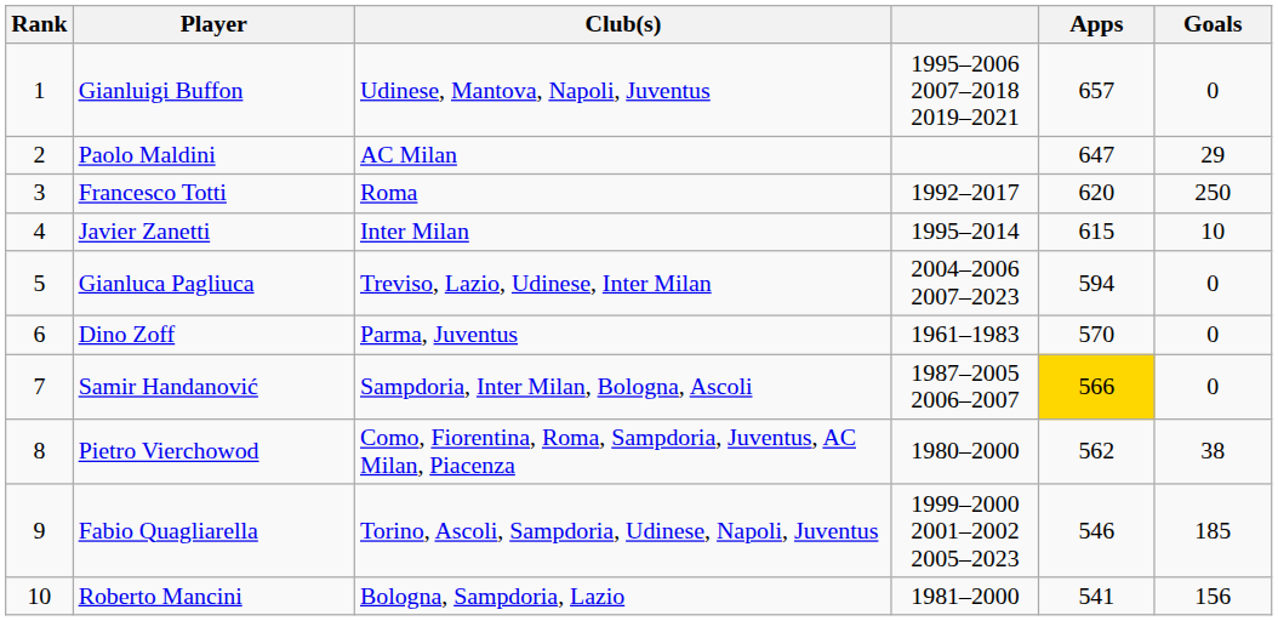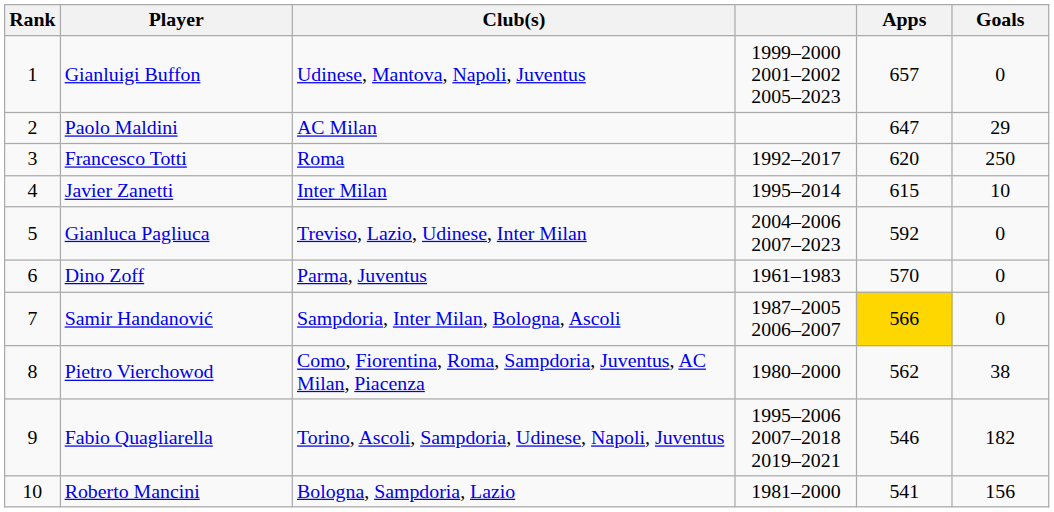 <table class="wikitable sortable" style="text-align: center">
 <tr>
 <th width=10>Rank</th>
 <th width=180>Player</th>
 <th width=350>Club(s)</th>
 <th width=90></th>
 <th width=70>Apps</th>
 <th width=70>Goals</th>
 </tr>
 <tr>
 <td>1</td>
 <td align="left"> <a href='#'>Gianluigi Buffon</a></td>
 <td align="left"><a href='#'>Udinese</a>, <a href='#'>Mantova</a>, <a href='#'>Napoli</a>, <a href='#'>Juventus</a></td>
-<td>1995–2006<br>2007–2018<br>2019–2021</td>
+<td>1999–2000<br>2001–2002<br>2005–2023</td>
 <td>657</td>
 <td>0</td>
 </tr>
 <tr>
 <td>2</td>
 <td align="left"> <a href='#'>Paolo Maldini</a></td>
 <td align="left"><a href='#'>AC Milan</a></td>
 <td></td>
 <td>647</td>
 <td>29</td>
 </tr>
 <tr>
 <td>3</td>
 <td align="left"> <a href='#'>Francesco Totti</a></td>
 <td align="left"><a href='#'>Roma</a></td>
 <td>1992–2017</td>
 <td>620</td>
 <td>250</td>
 </tr>
 <tr>
 <td>4</td>
 <td align="left"> <a href='#'>Javier Zanetti</a></td>
 <td align="left"><a href='#'>Inter Milan</a></td>
 <td>1995–2014</td>
 <td>615</td>
 <td>10</td>
 </tr>
 <tr>
 <td>5</td>
 <td align="left"> <a href='#'>Gianluca Pagliuca</a></td>
 <td align="left"><a href='#'>Treviso</a>, <a href='#'>Lazio</a>, <a href='#'>Udinese</a>, <a href='#'>Inter Milan</a></td>
 <td>2004–2006<br>2007–2023</td>
-<td>594</td>
+<td>592</td>
 <td>0</td>
 </tr>
 <tr>
 <td>6</td>
 <td align="left"> <a href='#'>Dino Zoff</a></td>
 <td align="left"><a href='#'>Parma</a>, <a href='#'>Juventus</a></td>
 <td>1961–1983</td>
 <td>570</td>
 <td>0</td>
 </tr>
 <tr>
 <td>7</td>
 <td align="left"> <a href='#'>Samir Handanović</a></td>
 <td align="left"><a href='#'>Sampdoria</a>, <a href='#'>Inter Milan</a>, <a href='#'>Bologna</a>, <a href='#'>Ascoli</a></td>
 <td>1987–2005<br>2006–2007</td>
 <td style="background: gold;">566</td>
 <td>0</td>
 </tr>
 <tr>
 <td>8</td>
 <td align="left"> <a href='#'>Pietro Vierchowod</a></td>
 <td align="left"><a href='#'>Como</a>, <a href='#'>Fiorentina</a>, <a href='#'>Roma</a>, <a href='#'>Sampdoria</a>, <a href='#'>Juventus</a>, <a href='#'>AC Milan</a>, <a href='#'>Piacenza</a></td>
 <td>1980–2000</td>
 <td>562</td>
 <td>38</td>
 </tr>
 <tr>
 <td>9</td>
 <td align="left"> <a href='#'>Fabio Quagliarella</a></td>
 <td align="left"><a href='#'>Torino</a>, <a href='#'>Ascoli</a>, <a href='#'>Sampdoria</a>, <a href='#'>Udinese</a>, <a href='#'>Napoli</a>, <a href='#'>Juventus</a></td>
-<td>1999–2000<br>2001–2002<br>2005–2023</td>
+<td>1995–2006<br>2007–2018<br>2019–2021</td>
 <td>546</td>
-<td>185</td>
+<td>182</td>
 </tr>
 <tr>
 <td>10</td>
 <td align="left"> <a href='#'>Roberto Mancini</a></td>
 <td align="left"><a href='#'>Bologna</a>, <a href='#'>Sampdoria</a>, <a href='#'>Lazio</a></td>
 <td>1981–2000</td>
 <td>541</td>
 <td>156</td>
 </tr>
 </table>
